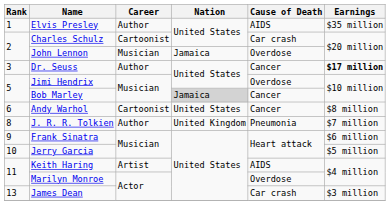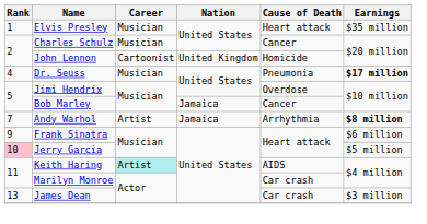 <table class="wikitable sortable" border="1">
 <tr>
 <th scope="col">Rank</th>
 <th scope="col">Name</th>
 <th scope="col">Career</th>
 <th scope="col">Nation</th>
 <th>Cause of Death</th>
 <th scope="col">Earnings</th>
 </tr>
 <tr>
 <td>1</td>
 <td><a href='#'>Elvis Presley</a></td>
-<td>Author</td>
+<td>Musician</td>
 <td rowspan="2">United States</td>
-<td>AIDS</td>
+<td>Heart attack</td>
 <td>$35 million</td>
 </tr>
 <tr>
 <td rowspan="2">2</td>
 <td><a href='#'>Charles Schulz</a></td>
-<td>Cartoonist</td>
-<td>Car crash</td>
+<td>Musician</td>
+<td>Cancer</td>
 <td rowspan="2">$20 million</td>
 </tr>
 <tr>
 <td><a href='#'>John Lennon</a></td>
-<td>Musician</td>
-<td>Jamaica</td>
-<td>Overdose</td>
+<td>Cartoonist</td>
+<td>United Kingdom</td>
+<td>Homicide</td>
 </tr>
 <tr>
-<td>3</td>
+<td>4</td>
 <td><a href='#'>Dr. Seuss</a></td>
-<td>Author</td>
+<td>Musician</td>
 <td rowspan="2">United States</td>
-<td>Cancer</td>
+<td>Pneumonia</td>
 <td><strong>$17 million</strong></td>
 </tr>
 <tr>
 <td rowspan="2">5</td>
 <td><a href='#'>Jimi Hendrix</a></td>
 <td rowspan="2">Musician</td>
 <td>Overdose</td>
 <td rowspan="2">$10 million</td>
 </tr>
 <tr>
 <td><a href='#'>Bob Marley</a></td>
-<td style="background: lightgrey;">Jamaica</td>
+<td>Jamaica</td>
 <td>Cancer</td>
 </tr>
 <tr>
-<td>6</td>
+<td>7</td>
 <td><a href='#'>Andy Warhol</a></td>
-<td>Cartoonist</td>
-<td>United States</td>
-<td>Cancer</td>
-<td>$8 million</td>
-</tr>
-<tr>
-<td>8</td>
-<td><a href='#'>J. R. R. Tolkien</a></td>
-<td>Author</td>
-<td>United Kingdom</td>
-<td>Pneumonia</td>
-<td>$7 million</td>
+<td>Artist</td>
+<td>Jamaica</td>
+<td>Arrhythmia</td>
+<td><strong>$8 million</strong></td>
 </tr>
 <tr>
 <td>9</td>
 <td><a href='#'>Frank Sinatra</a></td>
 <td rowspan="2">Musician</td>
 <td rowspan="5">United States</td>
 <td rowspan="2">Heart attack</td>
 <td>$6 million</td>
 </tr>
 <tr>
-<td>10</td>
+<td style="background: pink;">10</td>
 <td><a href='#'>Jerry Garcia</a></td>
 <td>$5 million</td>
 </tr>
 <tr>
 <td rowspan="2">11</td>
 <td><a href='#'>Keith Haring</a></td>
-<td>Artist</td>
+<td style="background: paleturquoise;">Artist</td>
 <td>AIDS</td>
 <td rowspan="2">$4 million</td>
 </tr>
 <tr>
 <td><a href='#'>Marilyn Monroe</a></td>
 <td rowspan="2">Actor</td>
-<td>Overdose</td>
+<td>Car crash</td>
 </tr>
 <tr>
 <td>13</td>
 <td><a href='#'>James Dean</a></td>
 <td>Car crash</td>
 <td>$3 million</td>
 </tr>
 <tr>
 </tr>
 </table>
